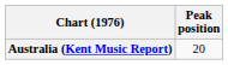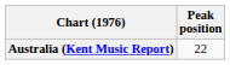 <table class="wikitable sortable plainrowheaders" style="text-align:center">
 <tr>
 <th>Chart (1976)</th>
 <th>Peak<br>position</th>
 </tr>
 <tr>
 <th scope="row">Australia (<a href='#'>Kent Music Report</a>)</th>
-<td>20</td>
+<td>22</td>
 </tr>
 </table>
